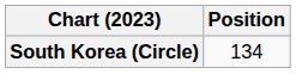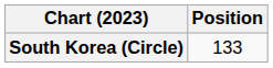 <table class="wikitable plainrowheaders" style="text-align:center">
 <tr>
 <th scope="col">Chart (2023)</th>
 <th scope="col">Position</th>
 </tr>
 <tr>
 <th scope="row">South Korea (Circle)</th>
-<td>134</td>
+<td>133</td>
 </tr>
 </table>
